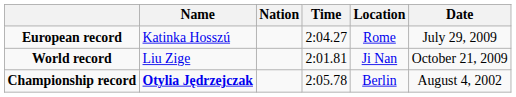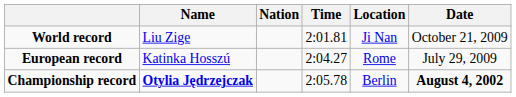 <table class=wikitable style=text-align:center>
 <tr>
 <th></th>
 <th>Name</th>
 <th>Nation</th>
 <th>Time</th>
 <th>Location</th>
 <th>Date</th>
 </tr>
 <tr>
+<td><strong>World record</strong></td>
+<td align=left><a href='#'>Liu Zige</a></td>
+<td align=left></td>
+<td align=left>2:01.81</td>
+<td><a href='#'>Ji Nan</a></td>
+<td>October 21, 2009</td>
+</tr>
+<tr>
 <td><strong>European record</strong></td>
 <td align=left><a href='#'>Katinka Hosszú</a></td>
 <td align=left></td>
 <td align=left>2:04.27</td>
 <td><a href='#'>Rome</a></td>
 <td>July 29, 2009</td>
 </tr>
 <tr>
-<td><strong>World record</strong></td>
-<td align=left><a href='#'>Liu Zige</a></td>
-<td align=left></td>
-<td align=left>2:01.81</td>
-<td><a href='#'>Ji Nan</a></td>
-<td>October 21, 2009</td>
-</tr>
-<tr>
 <td><strong>Championship record</strong></td>
 <td align=left><strong><a href='#'>Otylia Jędrzejczak</a></strong></td>
 <td align=left></td>
 <td align=left>2:05.78</td>
 <td><a href='#'>Berlin</a></td>
-<td>August 4, 2002</td>
+<td><strong>August 4, 2002</strong></td>
 </tr>
 </table>
